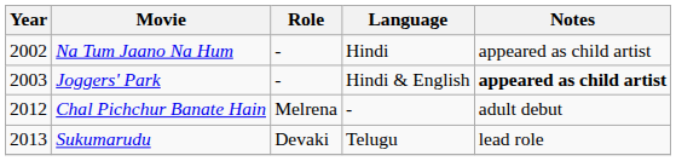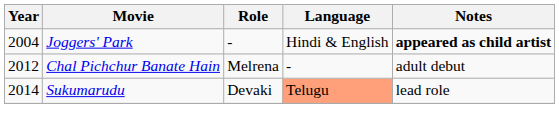 <table class="wikitable sortable">
 <tr>
 <th>Year</th>
 <th>Movie</th>
 <th>Role</th>
 <th>Language</th>
 <th>Notes</th>
 </tr>
 <tr>
-<td>2002</td>
-<td><em><a href='#'>Na Tum Jaano Na Hum</a></em></td>
-<td>-</td>
-<td>Hindi</td>
-<td>appeared as child artist</td>
-</tr>
-<tr>
-<td>2003</td>
+<td>2004</td>
 <td><em><a href='#'>Joggers' Park</a></em></td>
 <td>-</td>
 <td>Hindi & English</td>
 <td><strong>appeared as child artist</strong></td>
 </tr>
 <tr>
 <td>2012</td>
 <td><em><a href='#'>Chal Pichchur Banate Hain</a></em></td>
 <td>Melrena</td>
 <td>-</td>
 <td>adult debut </td>
 </tr>
 <tr>
-<td>2013</td>
+<td>2014</td>
 <td><em><a href='#'>Sukumarudu</a></em></td>
 <td>Devaki</td>
-<td>Telugu</td>
+<td style="background: lightsalmon;">Telugu</td>
 <td>lead role</td>
 </tr>
 <tr>
 </tr>
 </table>
